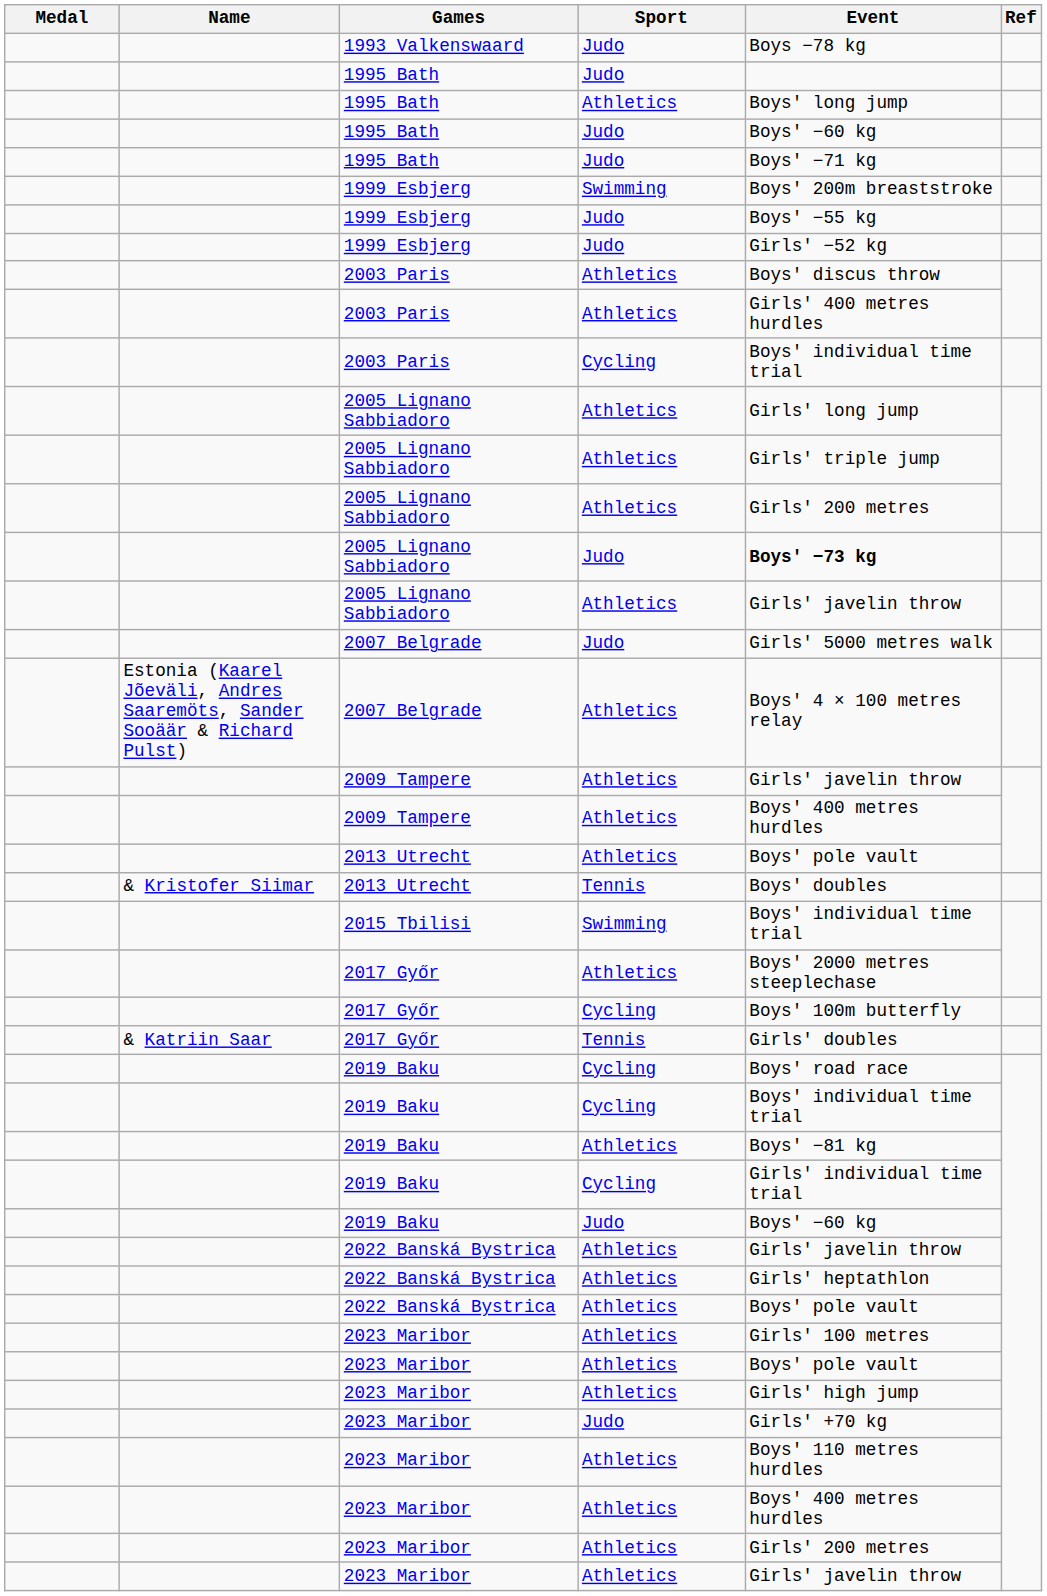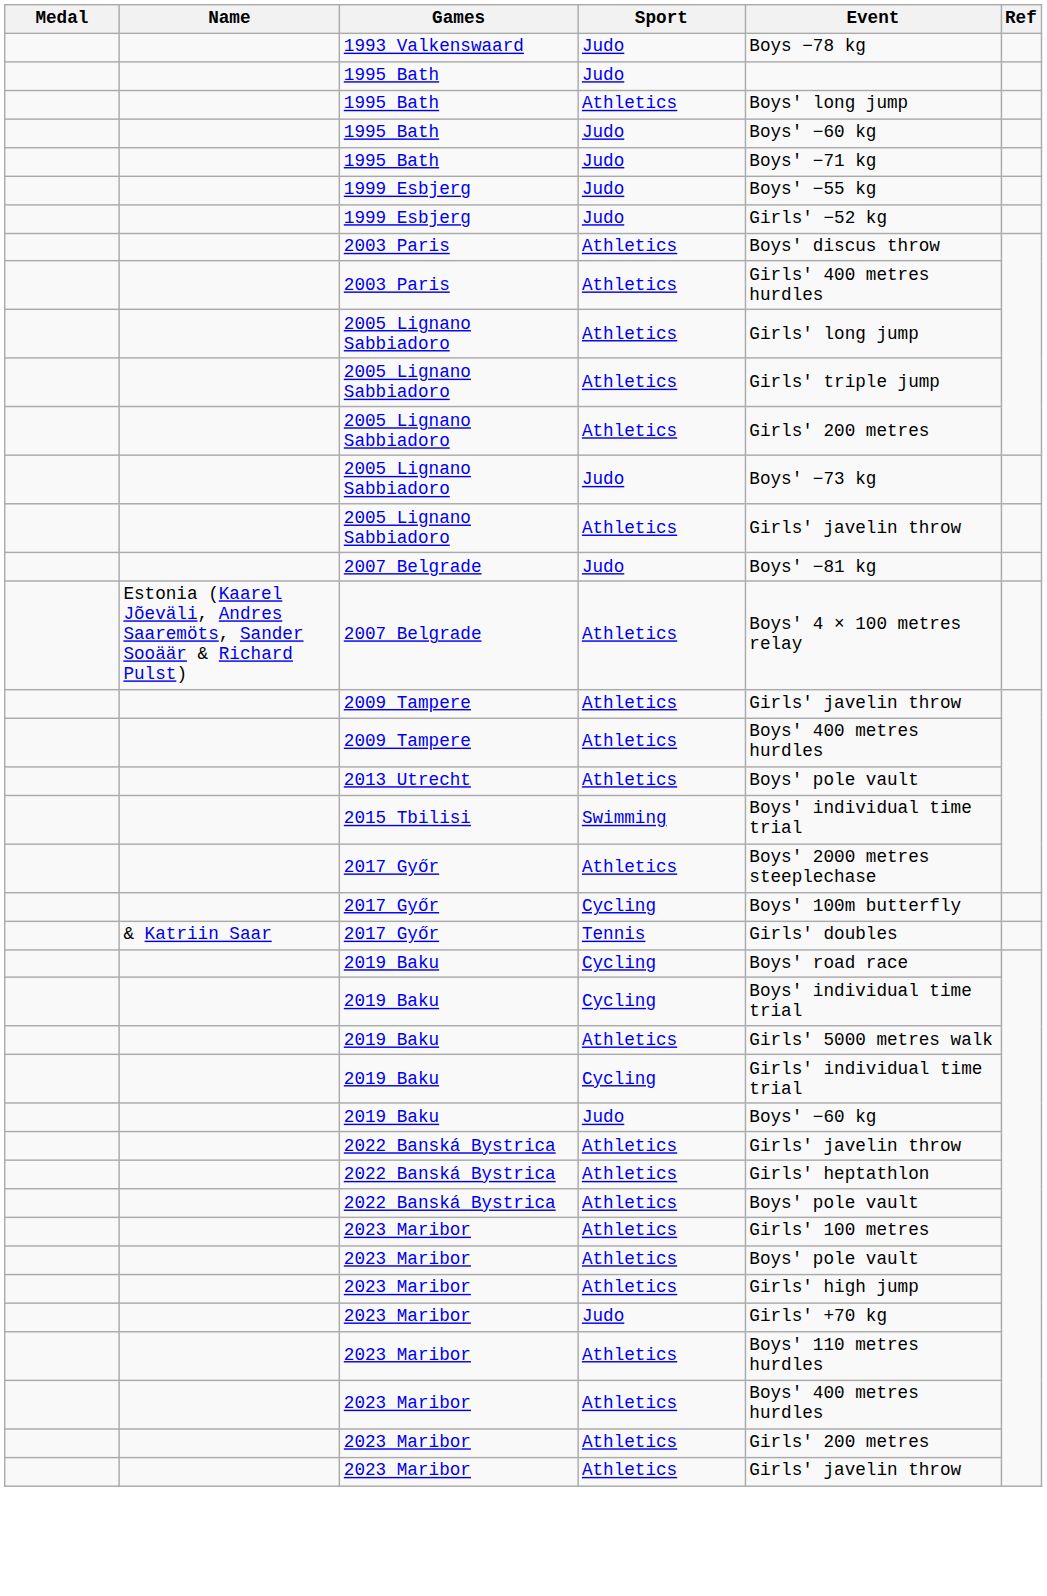 <table class="wikitable sortable" style="font-size: 95%;">
 <tr>
 <th style="width:6em">Medal</th>
 <th style="width:12em">Name</th>
 <th style="width:13em">Games</th>
 <th style="width:9em">Sport</th>
 <th style="width:14em">Event</th>
 <th style="width:0.5em"; class="unsortable">Ref</th>
 </tr>
 <tr>
 <td></td>
 <td></td>
 <td><a href='#'>1993 Valkenswaard</a></td>
 <td> <a href='#'>Judo</a></td>
 <td>Boys −78 kg</td>
 <td></td>
 </tr>
 <tr>
 <td></td>
 <td></td>
 <td><a href='#'>1995 Bath</a></td>
 <td> <a href='#'>Judo</a></td>
 <td></td>
 <td></td>
 </tr>
 <tr>
 <td></td>
 <td></td>
 <td><a href='#'>1995 Bath</a></td>
 <td> <a href='#'>Athletics</a></td>
 <td>Boys' long jump</td>
 <td></td>
 </tr>
 <tr>
 <td></td>
 <td></td>
 <td><a href='#'>1995 Bath</a></td>
 <td> <a href='#'>Judo</a></td>
 <td>Boys' −60 kg</td>
 <td></td>
 </tr>
 <tr>
 <td></td>
 <td></td>
 <td><a href='#'>1995 Bath</a></td>
 <td> <a href='#'>Judo</a></td>
 <td>Boys' −71 kg</td>
 <td></td>
 </tr>
 <tr>
 <td></td>
 <td></td>
 <td><a href='#'>1999 Esbjerg</a></td>
-<td> <a href='#'>Swimming</a></td>
-<td>Boys' 200m breaststroke</td>
-<td></td>
-</tr>
-<tr>
-<td></td>
-<td></td>
-<td><a href='#'>1999 Esbjerg</a></td>
 <td> <a href='#'>Judo</a></td>
 <td>Boys' −55 kg</td>
 <td></td>
 </tr>
 <tr>
 <td></td>
 <td></td>
 <td><a href='#'>1999 Esbjerg</a></td>
 <td> <a href='#'>Judo</a></td>
 <td>Girls' −52 kg</td>
 <td></td>
 </tr>
 <tr>
 <td></td>
 <td></td>
 <td><a href='#'>2003 Paris</a></td>
 <td> <a href='#'>Athletics</a></td>
 <td>Boys' discus throw</td>
 </tr>
 <tr>
 <td></td>
 <td></td>
 <td><a href='#'>2003 Paris</a></td>
 <td> <a href='#'>Athletics</a></td>
 <td>Girls' 400 metres hurdles</td>
 </tr>
 <tr>
 <td></td>
 <td></td>
-<td><a href='#'>2003 Paris</a></td>
-<td> <a href='#'>Cycling</a></td>
-<td>Boys' individual time trial</td>
-<td></td>
-</tr>
-<tr>
-<td></td>
-<td></td>
 <td><a href='#'>2005 Lignano Sabbiadoro</a></td>
 <td> <a href='#'>Athletics</a></td>
 <td>Girls' long jump</td>
 </tr>
 <tr>
 <td></td>
 <td></td>
 <td><a href='#'>2005 Lignano Sabbiadoro</a></td>
 <td> <a href='#'>Athletics</a></td>
 <td>Girls' triple jump</td>
 </tr>
 <tr>
 <td></td>
 <td></td>
 <td><a href='#'>2005 Lignano Sabbiadoro</a></td>
 <td> <a href='#'>Athletics</a></td>
 <td>Girls' 200 metres</td>
 </tr>
 <tr>
 <td></td>
 <td></td>
 <td><a href='#'>2005 Lignano Sabbiadoro</a></td>
 <td> <a href='#'>Judo</a></td>
-<td><strong>Boys' −73 kg</strong></td>
+<td>Boys' −73 kg</td>
 <td></td>
 </tr>
 <tr>
 <td></td>
 <td></td>
 <td><a href='#'>2005 Lignano Sabbiadoro</a></td>
 <td> <a href='#'>Athletics</a></td>
 <td>Girls' javelin throw</td>
 </tr>
 <tr>
 <td></td>
 <td></td>
 <td><a href='#'>2007 Belgrade</a></td>
 <td> <a href='#'>Judo</a></td>
-<td>Girls' 5000 metres walk</td>
+<td>Boys' −81 kg</td>
 <td></td>
 </tr>
 <tr>
 <td></td>
 <td>Estonia (<a href='#'>Kaarel Jõeväli</a>, <a href='#'>Andres Saaremöts</a>, <a href='#'>Sander Sooäär</a> & <a href='#'>Richard Pulst</a>)</td>
 <td><a href='#'>2007 Belgrade</a></td>
 <td> <a href='#'>Athletics</a></td>
 <td>Boys' 4 × 100 metres relay</td>
 <td></td>
 </tr>
 <tr>
 <td></td>
 <td></td>
 <td><a href='#'>2009 Tampere</a></td>
 <td> <a href='#'>Athletics</a></td>
 <td>Girls' javelin throw</td>
 </tr>
 <tr>
 <td></td>
 <td></td>
 <td><a href='#'>2009 Tampere</a></td>
 <td> <a href='#'>Athletics</a></td>
 <td>Boys' 400 metres hurdles</td>
 </tr>
 <tr>
 <td></td>
 <td></td>
 <td><a href='#'>2013 Utrecht</a></td>
 <td> <a href='#'>Athletics</a></td>
 <td>Boys' pole vault</td>
-</tr>
-<tr>
-<td></td>
-<td> & <a href='#'>Kristofer Siimar</a></td>
-<td><a href='#'>2013 Utrecht</a></td>
-<td> <a href='#'>Tennis</a></td>
-<td>Boys' doubles</td>
-<td></td>
 </tr>
 <tr>
 <td></td>
 <td></td>
 <td><a href='#'>2015 Tbilisi</a></td>
 <td> <a href='#'>Swimming</a></td>
 <td>Boys' individual time trial</td>
 </tr>
 <tr>
 <td></td>
 <td></td>
 <td><a href='#'>2017 Győr</a></td>
 <td> <a href='#'>Athletics</a></td>
 <td>Boys' 2000 metres steeplechase</td>
 </tr>
 <tr>
 <td></td>
 <td></td>
 <td><a href='#'>2017 Győr</a></td>
 <td> <a href='#'>Cycling</a></td>
 <td>Boys' 100m butterfly</td>
 <td></td>
 </tr>
 <tr>
 <td></td>
 <td> & <a href='#'>Katriin Saar</a></td>
 <td><a href='#'>2017 Győr</a></td>
 <td> <a href='#'>Tennis</a></td>
 <td>Girls' doubles</td>
 <td></td>
 </tr>
 <tr>
 <td></td>
 <td></td>
 <td><a href='#'>2019 Baku</a></td>
 <td> <a href='#'>Cycling</a></td>
 <td>Boys' road race</td>
 </tr>
 <tr>
 <td></td>
 <td></td>
 <td><a href='#'>2019 Baku</a></td>
 <td> <a href='#'>Cycling</a></td>
 <td>Boys' individual time trial</td>
 </tr>
 <tr>
 <td></td>
 <td></td>
 <td><a href='#'>2019 Baku</a></td>
 <td> <a href='#'>Athletics</a></td>
-<td>Boys' −81 kg</td>
+<td>Girls' 5000 metres walk</td>
 </tr>
 <tr>
 <td></td>
 <td></td>
 <td><a href='#'>2019 Baku</a></td>
 <td> <a href='#'>Cycling</a></td>
 <td>Girls' individual time trial</td>
 </tr>
 <tr>
 <td></td>
 <td></td>
 <td><a href='#'>2019 Baku</a></td>
 <td> <a href='#'>Judo</a></td>
 <td>Boys' −60 kg</td>
 </tr>
 <tr>
 <td></td>
 <td></td>
 <td><a href='#'>2022 Banská Bystrica</a></td>
 <td> <a href='#'>Athletics</a></td>
 <td>Girls' javelin throw</td>
 </tr>
 <tr>
 <td></td>
 <td></td>
 <td><a href='#'>2022 Banská Bystrica</a></td>
 <td> <a href='#'>Athletics</a></td>
 <td>Girls' heptathlon</td>
 </tr>
 <tr>
 <td></td>
 <td></td>
 <td><a href='#'>2022 Banská Bystrica</a></td>
 <td> <a href='#'>Athletics</a></td>
 <td>Boys' pole vault</td>
 </tr>
 <tr>
 <td></td>
 <td></td>
 <td><a href='#'>2023 Maribor</a></td>
 <td> <a href='#'>Athletics</a></td>
 <td>Girls' 100 metres</td>
 </tr>
 <tr>
 <td></td>
 <td></td>
 <td><a href='#'>2023 Maribor</a></td>
 <td> <a href='#'>Athletics</a></td>
 <td>Boys' pole vault</td>
 </tr>
 <tr>
 <td></td>
 <td></td>
 <td><a href='#'>2023 Maribor</a></td>
 <td> <a href='#'>Athletics</a></td>
 <td>Girls' high jump</td>
 </tr>
 <tr>
 <td></td>
 <td></td>
 <td><a href='#'>2023 Maribor</a></td>
 <td> <a href='#'>Judo</a></td>
 <td>Girls' +70 kg</td>
 </tr>
 <tr>
 <td></td>
 <td></td>
 <td><a href='#'>2023 Maribor</a></td>
 <td> <a href='#'>Athletics</a></td>
 <td>Boys' 110 metres hurdles</td>
 </tr>
 <tr>
 <td></td>
 <td></td>
 <td><a href='#'>2023 Maribor</a></td>
 <td> <a href='#'>Athletics</a></td>
 <td>Boys' 400 metres hurdles</td>
 </tr>
 <tr>
 <td></td>
 <td></td>
 <td><a href='#'>2023 Maribor</a></td>
 <td> <a href='#'>Athletics</a></td>
 <td>Girls' 200 metres</td>
 </tr>
 <tr>
 <td></td>
 <td></td>
 <td><a href='#'>2023 Maribor</a></td>
 <td> <a href='#'>Athletics</a></td>
 <td>Girls' javelin throw</td>
 </tr>
 </table>
